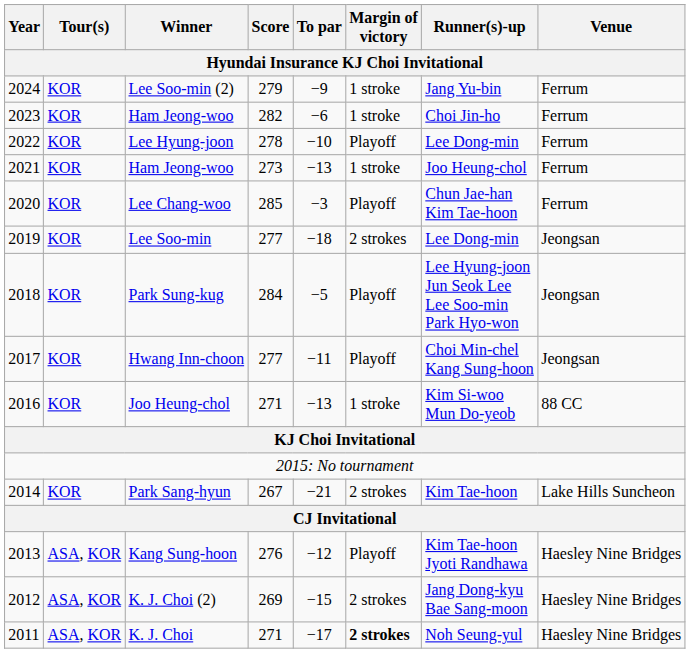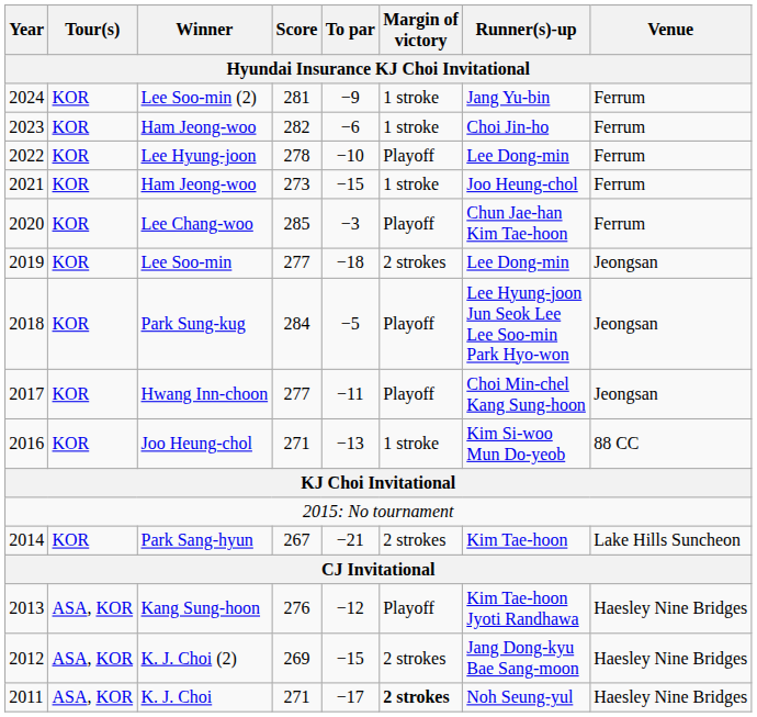 <table class=wikitable style="font-size:95%">
 <tr>
 <th>Year</th>
 <th>Tour(s)</th>
 <th>Winner</th>
 <th>Score</th>
 <th>To par</th>
 <th>Margin of<br>victory</th>
 <th>Runner(s)-up</th>
 <th>Venue</th>
 </tr>
 <tr>
 <th colspan=8>Hyundai Insurance KJ Choi Invitational</th>
 </tr>
 <tr>
 <td>2024</td>
 <td><a href='#'>KOR</a></td>
 <td> <a href='#'>Lee Soo-min</a> (2)</td>
-<td align=center>279</td>
+<td align=center>281</td>
 <td align=center>−9</td>
 <td>1 stroke</td>
 <td> <a href='#'>Jang Yu-bin</a></td>
 <td>Ferrum</td>
 </tr>
 <tr>
 <td>2023</td>
 <td><a href='#'>KOR</a></td>
 <td> <a href='#'>Ham Jeong-woo</a></td>
 <td align=center>282</td>
 <td align=center>−6</td>
 <td>1 stroke</td>
 <td> <a href='#'>Choi Jin-ho</a></td>
 <td>Ferrum</td>
 </tr>
 <tr>
 <td>2022</td>
 <td><a href='#'>KOR</a></td>
 <td> <a href='#'>Lee Hyung-joon</a></td>
 <td align=center>278</td>
 <td align=center>−10</td>
 <td>Playoff</td>
 <td> <a href='#'>Lee Dong-min</a></td>
 <td>Ferrum</td>
 </tr>
 <tr>
 <td>2021</td>
 <td><a href='#'>KOR</a></td>
 <td> <a href='#'>Ham Jeong-woo</a></td>
 <td align=center>273</td>
-<td align=center>−13</td>
+<td align=center>−15</td>
 <td>1 stroke</td>
 <td> <a href='#'>Joo Heung-chol</a></td>
 <td>Ferrum</td>
 </tr>
 <tr>
 <td>2020</td>
 <td><a href='#'>KOR</a></td>
 <td> <a href='#'>Lee Chang-woo</a></td>
 <td align=center>285</td>
 <td align=center>−3</td>
 <td>Playoff</td>
 <td> <a href='#'>Chun Jae-han</a><br> <a href='#'>Kim Tae-hoon</a></td>
 <td>Ferrum</td>
 </tr>
 <tr>
 <td>2019</td>
 <td><a href='#'>KOR</a></td>
 <td> <a href='#'>Lee Soo-min</a></td>
 <td align=center>277</td>
 <td align=center>−18</td>
 <td>2 strokes</td>
 <td> <a href='#'>Lee Dong-min</a></td>
 <td>Jeongsan</td>
 </tr>
 <tr>
 <td>2018</td>
 <td><a href='#'>KOR</a></td>
 <td> <a href='#'>Park Sung-kug</a></td>
 <td align=center>284</td>
 <td align=center>−5</td>
 <td>Playoff</td>
 <td> <a href='#'>Lee Hyung-joon</a><br> <a href='#'>Jun Seok Lee</a><br> <a href='#'>Lee Soo-min</a><br> <a href='#'>Park Hyo-won</a></td>
 <td>Jeongsan</td>
 </tr>
 <tr>
 <td>2017</td>
 <td><a href='#'>KOR</a></td>
 <td> <a href='#'>Hwang Inn-choon</a></td>
 <td align=center>277</td>
 <td align=center>−11</td>
 <td>Playoff</td>
 <td> <a href='#'>Choi Min-chel</a><br> <a href='#'>Kang Sung-hoon</a></td>
 <td>Jeongsan</td>
 </tr>
 <tr>
 <td>2016</td>
 <td><a href='#'>KOR</a></td>
 <td> <a href='#'>Joo Heung-chol</a></td>
 <td align=center>271</td>
 <td align=center>−13</td>
 <td>1 stroke</td>
 <td> <a href='#'>Kim Si-woo</a><br> <a href='#'>Mun Do-yeob</a></td>
 <td>88 CC</td>
 </tr>
 <tr>
 <th colspan=8>KJ Choi Invitational</th>
 </tr>
 <tr>
 <td colspan=9 align=center><em>2015: No tournament</em></td>
 </tr>
 <tr>
 <td>2014</td>
 <td><a href='#'>KOR</a></td>
 <td> <a href='#'>Park Sang-hyun</a></td>
 <td align=center>267</td>
 <td align=center>−21</td>
 <td>2 strokes</td>
 <td> <a href='#'>Kim Tae-hoon</a></td>
 <td>Lake Hills Suncheon</td>
 </tr>
 <tr>
 <th colspan=8>CJ Invitational</th>
 </tr>
 <tr>
 <td>2013</td>
 <td><a href='#'>ASA</a>, <a href='#'>KOR</a></td>
 <td> <a href='#'>Kang Sung-hoon</a></td>
 <td align=center>276</td>
 <td align=center>−12</td>
 <td>Playoff</td>
 <td> <a href='#'>Kim Tae-hoon</a><br> <a href='#'>Jyoti Randhawa</a></td>
 <td>Haesley Nine Bridges</td>
 </tr>
 <tr>
 <td>2012</td>
 <td><a href='#'>ASA</a>, <a href='#'>KOR</a></td>
 <td> <a href='#'>K. J. Choi</a> (2)</td>
 <td align=center>269</td>
 <td align=center>−15</td>
 <td>2 strokes</td>
 <td> <a href='#'>Jang Dong-kyu</a><br> <a href='#'>Bae Sang-moon</a></td>
 <td>Haesley Nine Bridges</td>
 </tr>
 <tr>
 <td>2011</td>
 <td><a href='#'>ASA</a>, <a href='#'>KOR</a></td>
 <td> <a href='#'>K. J. Choi</a></td>
 <td align=center>271</td>
 <td align=center>−17</td>
 <td><strong>2 strokes</strong></td>
 <td> <a href='#'>Noh Seung-yul</a></td>
 <td>Haesley Nine Bridges</td>
 </tr>
 </table>
